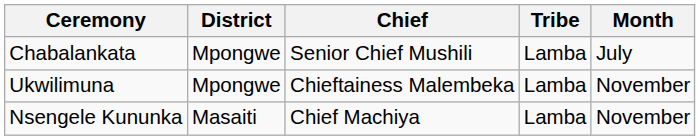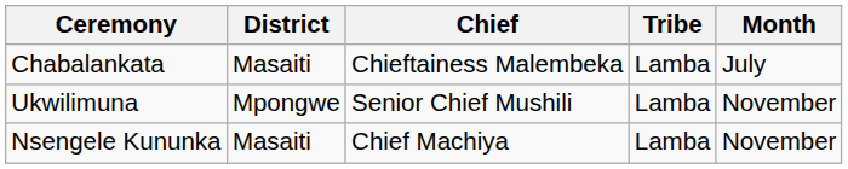 <table class="wikitable">
 <tr>
 <th>Ceremony</th>
 <th>District</th>
 <th>Chief</th>
 <th>Tribe</th>
 <th>Month</th>
 </tr>
 <tr>
 <td>Chabalankata</td>
-<td>Mpongwe</td>
-<td>Senior Chief Mushili</td>
+<td>Masaiti</td>
+<td>Chieftainess Malembeka</td>
 <td>Lamba</td>
 <td>July</td>
 </tr>
 <tr>
 <td>Ukwilimuna</td>
 <td>Mpongwe</td>
-<td>Chieftainess Malembeka</td>
+<td>Senior Chief Mushili</td>
 <td>Lamba</td>
 <td>November</td>
 </tr>
 <tr>
 <td>Nsengele Kununka</td>
 <td>Masaiti</td>
 <td>Chief Machiya</td>
 <td>Lamba</td>
 <td>November</td>
 </tr>
 </table>
